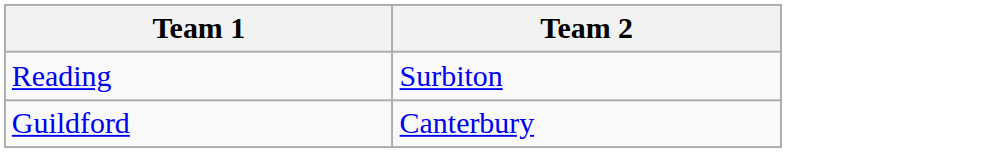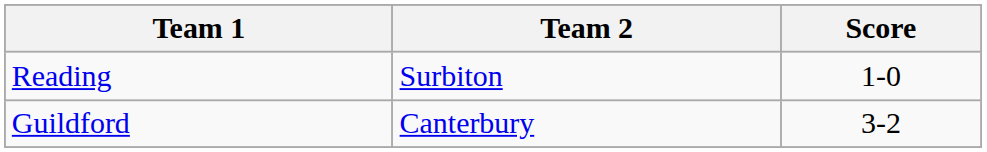 <table class="wikitable" style="font-size: 100%">
 <tr>
 <th width=200>Team 1</th>
 <th width=200>Team 2</th>
+<th width=100>Score</th>
 </tr>
 <tr>
 <td><a href='#'>Reading</a></td>
 <td><a href='#'>Surbiton</a></td>
+<td align=center>1-0</td>
 </tr>
 <tr>
 <td><a href='#'>Guildford</a></td>
 <td><a href='#'>Canterbury</a></td>
+<td align=center>3-2</td>
 </tr>
 </table>
